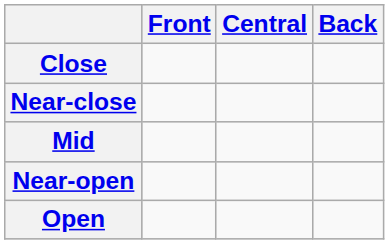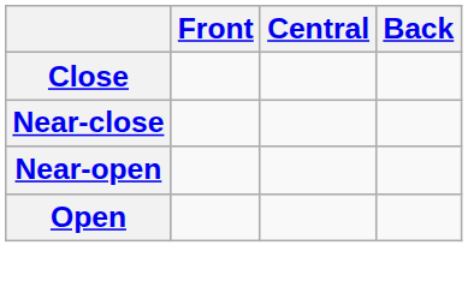 <table class="wikitable" style="text-align:center">
 <tr>
 <th></th>
 <th><a href='#'>Front</a></th>
 <th><a href='#'>Central</a></th>
 <th><a href='#'>Back</a></th>
 </tr>
 <tr>
 <th><a href='#'>Close</a></th>
 <td></td>
 <td></td>
 <td></td>
 </tr>
 <tr>
 <th><a href='#'>Near-close</a></th>
 <td></td>
 <td></td>
 <td></td>
 </tr>
 <tr>
-<th><a href='#'>Mid</a></th>
-<td></td>
-<td></td>
-<td></td>
-</tr>
-<tr>
 <th><a href='#'>Near-open</a></th>
 <td></td>
 <td></td>
 <td></td>
 </tr>
 <tr>
 <th><a href='#'>Open</a></th>
 <td></td>
 <td></td>
 <td></td>
 </tr>
 </table>
